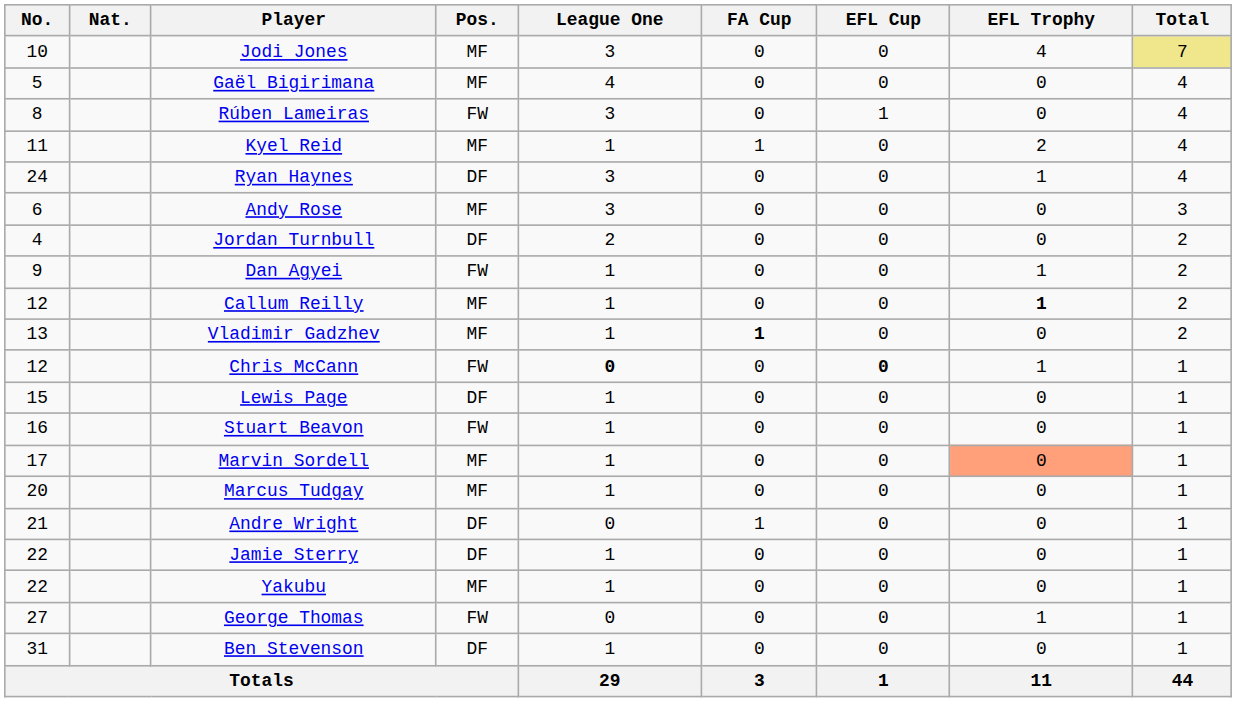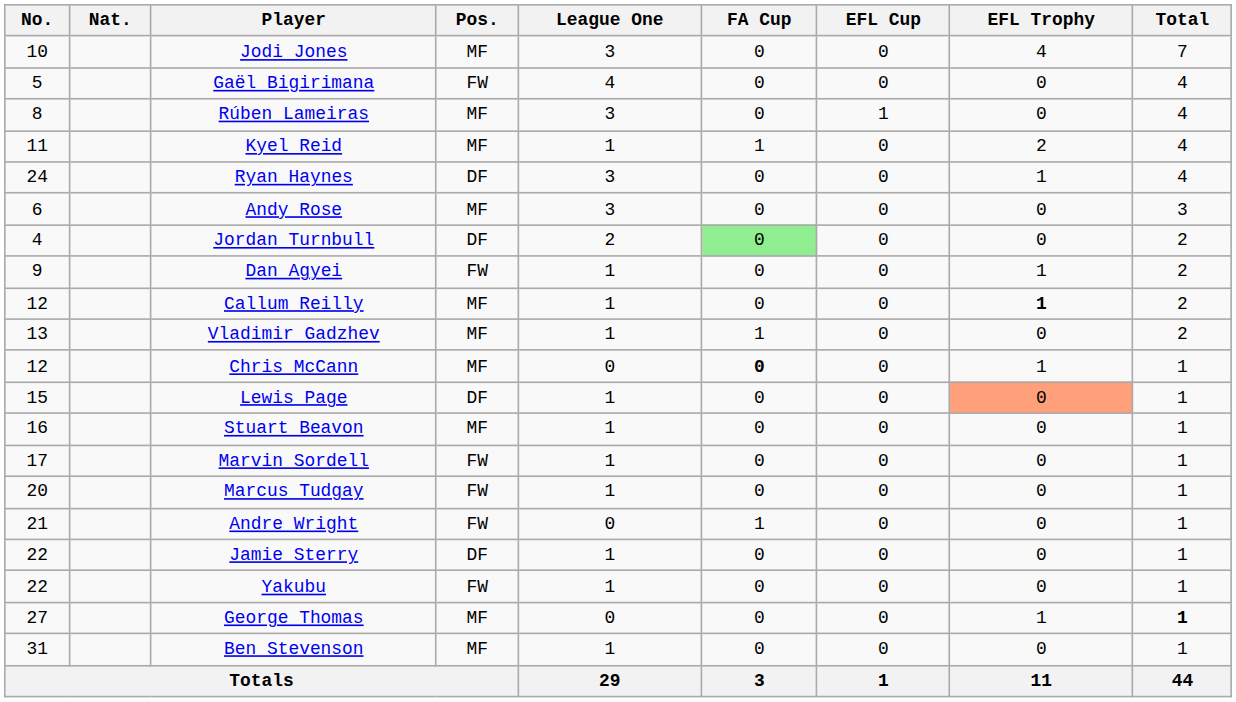 <table class="wikitable sortable alternance" style="font-size:85%; text-align:center; line-height:14px; width:60%;">
 <tr>
 <th>No.</th>
 <th>Nat.</th>
 <th>Player</th>
 <th>Pos.</th>
 <th>League One</th>
 <th>FA Cup</th>
 <th>EFL Cup</th>
 <th>EFL Trophy</th>
 <th>Total</th>
 </tr>
 <tr>
 <td>10</td>
 <td></td>
 <td><a href='#'>Jodi Jones</a></td>
 <td>MF</td>
 <td>3</td>
 <td>0</td>
 <td>0</td>
 <td>4</td>
-<td style="background: khaki;">7</td>
+<td>7</td>
 </tr>
 <tr>
 <td>5</td>
 <td></td>
 <td><a href='#'>Gaël Bigirimana</a></td>
-<td>MF</td>
+<td>FW</td>
 <td>4</td>
 <td>0</td>
 <td>0</td>
 <td>0</td>
 <td>4</td>
 </tr>
 <tr>
 <td>8</td>
 <td></td>
 <td><a href='#'>Rúben Lameiras</a></td>
-<td>FW</td>
+<td>MF</td>
 <td>3</td>
 <td>0</td>
 <td>1</td>
 <td>0</td>
 <td>4</td>
 </tr>
 <tr>
 <td>11</td>
 <td></td>
 <td><a href='#'>Kyel Reid</a></td>
 <td>MF</td>
 <td>1</td>
 <td>1</td>
 <td>0</td>
 <td>2</td>
 <td>4</td>
 </tr>
 <tr>
 <td>24</td>
 <td></td>
 <td><a href='#'>Ryan Haynes</a></td>
 <td>DF</td>
 <td>3</td>
 <td>0</td>
 <td>0</td>
 <td>1</td>
 <td>4</td>
 </tr>
 <tr>
 <td>6</td>
 <td></td>
 <td><a href='#'>Andy Rose</a></td>
 <td>MF</td>
 <td>3</td>
 <td>0</td>
 <td>0</td>
 <td>0</td>
 <td>3</td>
 </tr>
 <tr>
 <td>4</td>
 <td></td>
 <td><a href='#'>Jordan Turnbull</a></td>
 <td>DF</td>
 <td>2</td>
-<td>0</td>
+<td style="background: lightgreen;">0</td>
 <td>0</td>
 <td>0</td>
 <td>2</td>
 </tr>
 <tr>
 <td>9</td>
 <td></td>
 <td><a href='#'>Dan Agyei</a></td>
 <td>FW</td>
 <td>1</td>
 <td>0</td>
 <td>0</td>
 <td>1</td>
 <td>2</td>
 </tr>
 <tr>
 <td>12</td>
 <td></td>
 <td><a href='#'>Callum Reilly</a></td>
 <td>MF</td>
 <td>1</td>
 <td>0</td>
 <td>0</td>
 <td><strong>1</strong></td>
 <td>2</td>
 </tr>
 <tr>
 <td>13</td>
 <td></td>
 <td><a href='#'>Vladimir Gadzhev</a></td>
 <td>MF</td>
 <td>1</td>
-<td><strong>1</strong></td>
+<td>1</td>
 <td>0</td>
 <td>0</td>
 <td>2</td>
 </tr>
 <tr>
 <td>12</td>
 <td></td>
 <td><a href='#'>Chris McCann</a></td>
-<td>FW</td>
+<td>MF</td>
+<td>0</td>
 <td><strong>0</strong></td>
 <td>0</td>
-<td><strong>0</strong></td>
 <td>1</td>
 <td>1</td>
 </tr>
 <tr>
 <td>15</td>
 <td></td>
 <td><a href='#'>Lewis Page</a></td>
 <td>DF</td>
 <td>1</td>
 <td>0</td>
 <td>0</td>
-<td>0</td>
+<td style="background: lightsalmon;">0</td>
 <td>1</td>
 </tr>
 <tr>
 <td>16</td>
 <td></td>
 <td><a href='#'>Stuart Beavon</a></td>
-<td>FW</td>
+<td>MF</td>
 <td>1</td>
 <td>0</td>
 <td>0</td>
 <td>0</td>
 <td>1</td>
 </tr>
 <tr>
 <td>17</td>
 <td></td>
 <td><a href='#'>Marvin Sordell</a></td>
-<td>MF</td>
+<td>FW</td>
 <td>1</td>
 <td>0</td>
 <td>0</td>
-<td style="background: lightsalmon;">0</td>
+<td>0</td>
 <td>1</td>
 </tr>
 <tr>
 <td>20</td>
 <td></td>
 <td><a href='#'>Marcus Tudgay</a></td>
-<td>MF</td>
+<td>FW</td>
 <td>1</td>
 <td>0</td>
 <td>0</td>
 <td>0</td>
 <td>1</td>
 </tr>
 <tr>
 <td>21</td>
 <td></td>
 <td><a href='#'>Andre Wright</a></td>
-<td>DF</td>
+<td>FW</td>
 <td>0</td>
 <td>1</td>
 <td>0</td>
 <td>0</td>
 <td>1</td>
 </tr>
 <tr>
 <td>22</td>
 <td></td>
 <td><a href='#'>Jamie Sterry</a></td>
 <td>DF</td>
 <td>1</td>
 <td>0</td>
 <td>0</td>
 <td>0</td>
 <td>1</td>
 </tr>
 <tr>
 <td>22</td>
 <td></td>
 <td><a href='#'>Yakubu</a></td>
-<td>MF</td>
+<td>FW</td>
 <td>1</td>
 <td>0</td>
 <td>0</td>
 <td>0</td>
 <td>1</td>
 </tr>
 <tr>
 <td>27</td>
 <td></td>
 <td><a href='#'>George Thomas</a></td>
-<td>FW</td>
+<td>MF</td>
 <td>0</td>
 <td>0</td>
 <td>0</td>
 <td>1</td>
-<td>1</td>
+<td><strong>1</strong></td>
 </tr>
 <tr>
 <td>31</td>
 <td></td>
 <td><a href='#'>Ben Stevenson</a></td>
-<td>DF</td>
+<td>MF</td>
 <td>1</td>
 <td>0</td>
 <td>0</td>
 <td>0</td>
 <td>1</td>
 </tr>
 <tr class="sortbottom">
 <th colspan="4">Totals</th>
 <th>29</th>
 <th>3</th>
 <th>1</th>
 <th>11</th>
 <th>44</th>
 </tr>
 </table>
